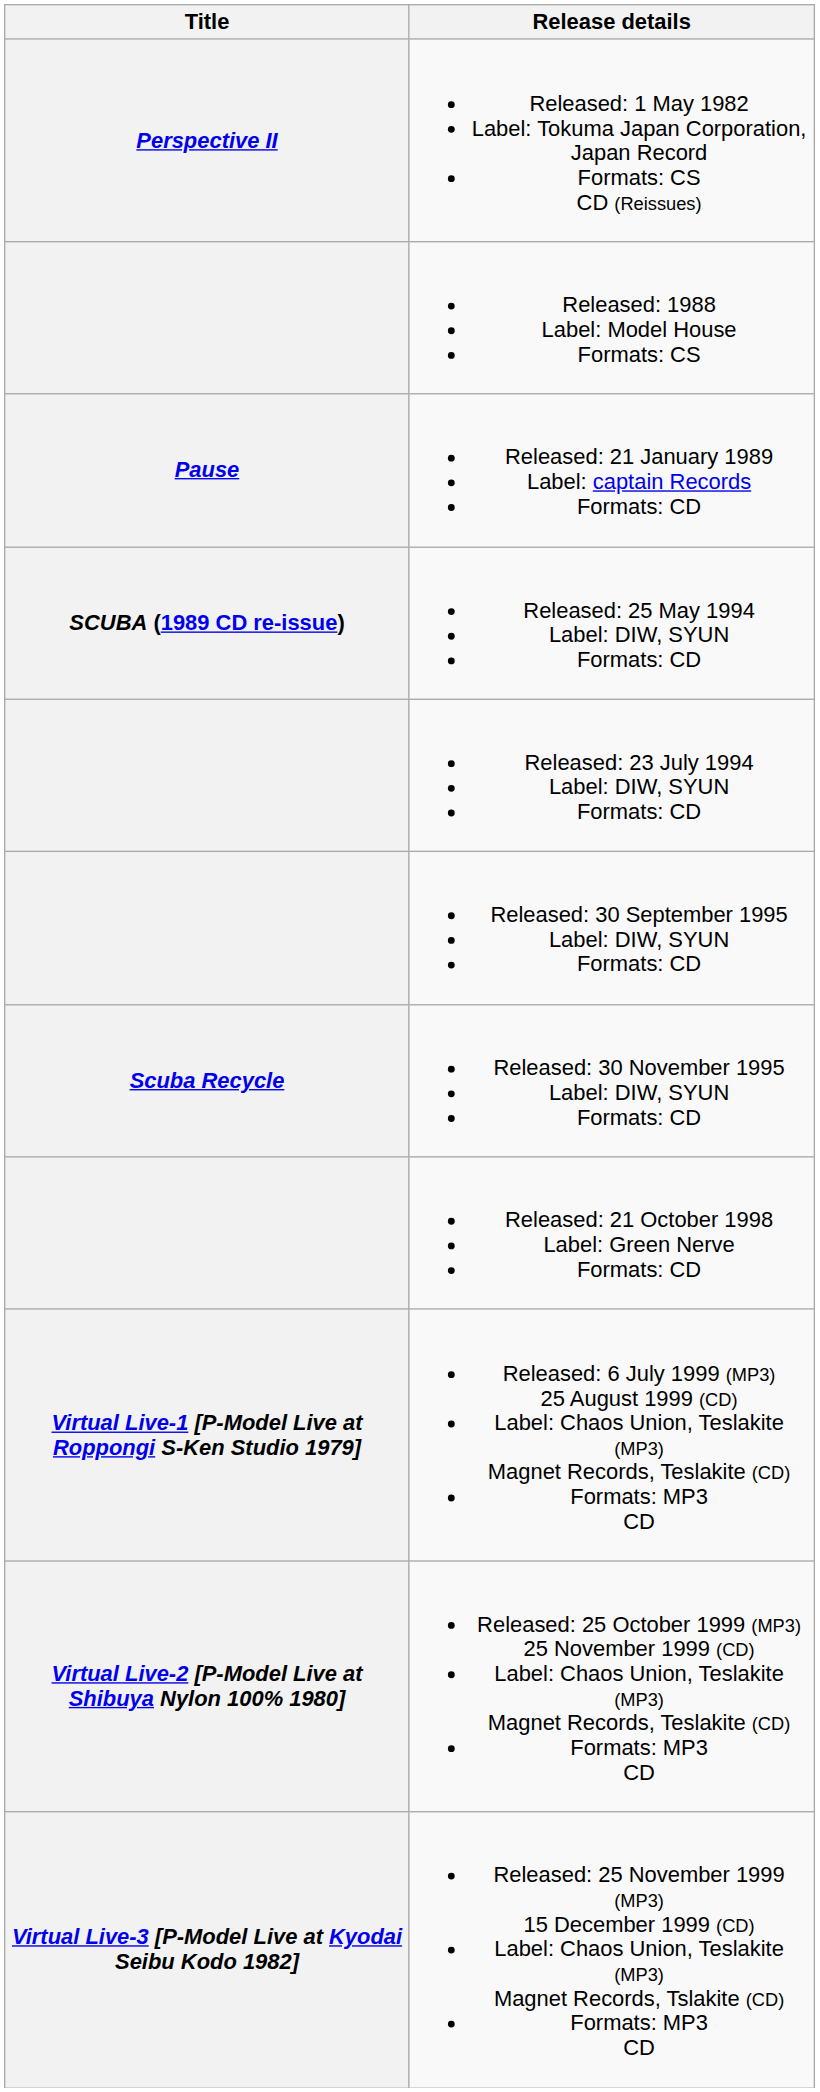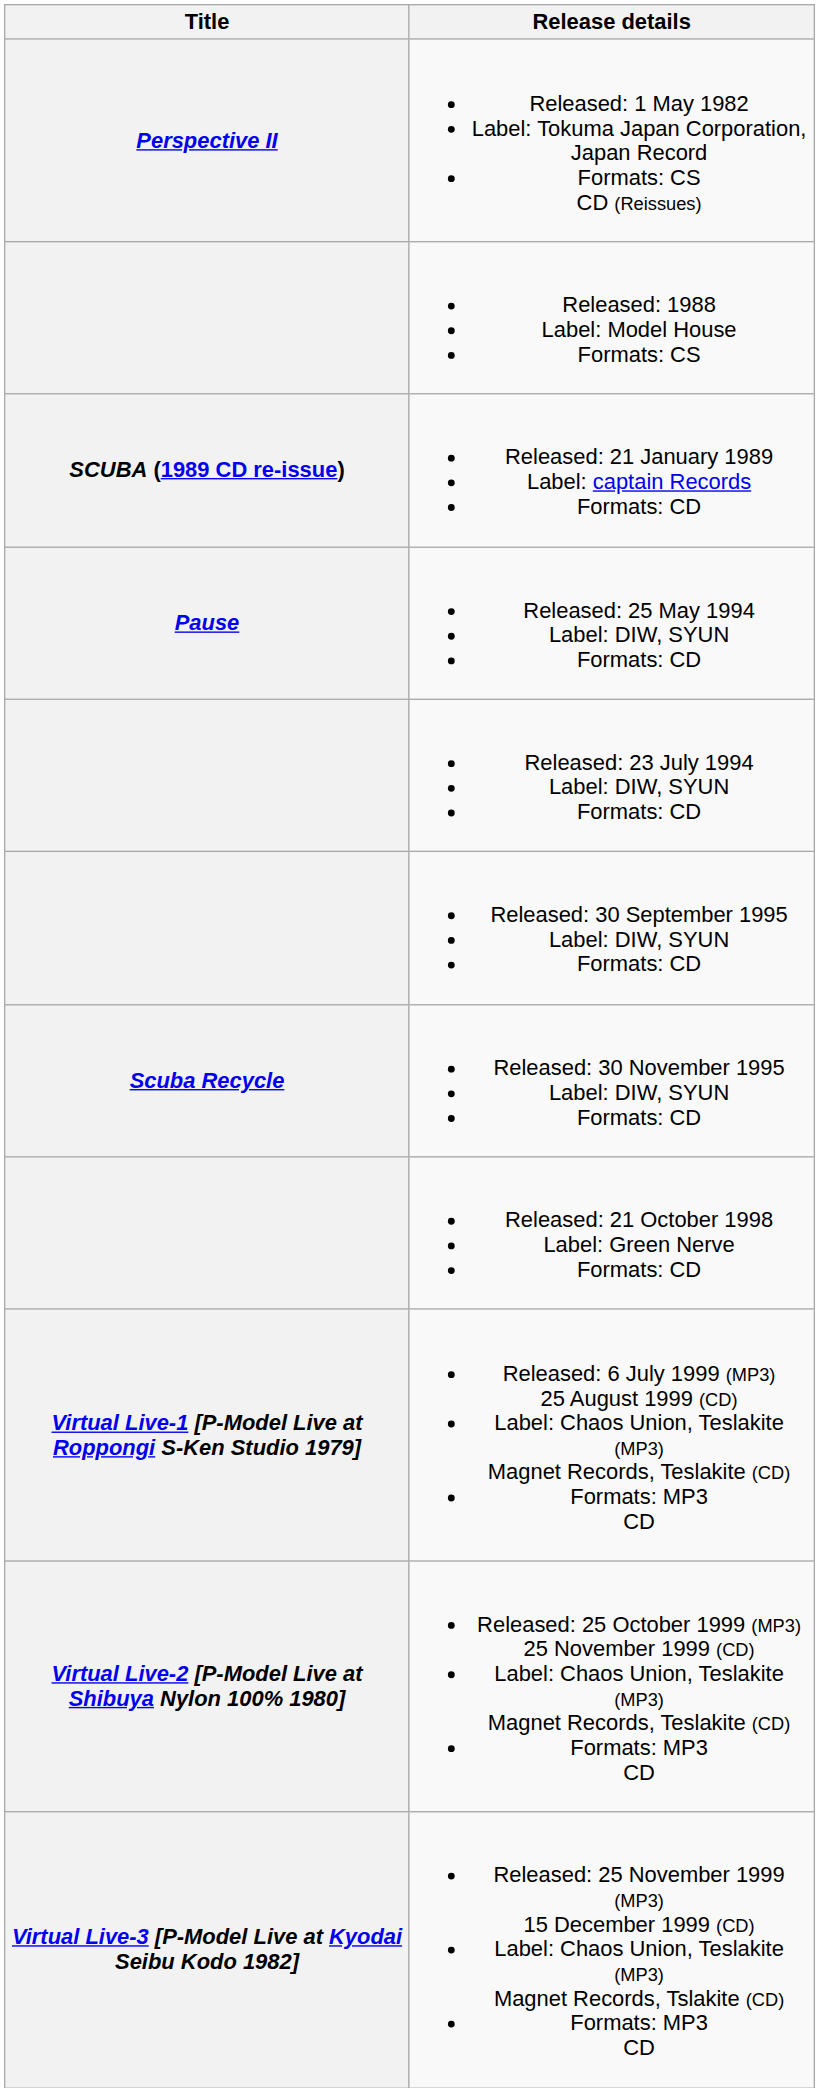 <table class="wikitable plainrowheaders" style="text-align:center;">
 <tr>
 <th scope="col" style="width:18em;">Title</th>
 <th scope="col" style="width:18em;">Release details</th>
 </tr>
 <tr>
 <th scope="row"><em><a href='#'>Perspective II</a></em></th>
 <td><br><ul><li>Released: 1 May 1982</li><li>Label: Tokuma Japan Corporation, Japan Record</li><li>Formats: CS<br>CD <small>(Reissues)</small></li></ul></td>
 </tr>
 <tr>
 <th scope="row"></th>
 <td><br><ul><li>Released: 1988</li><li>Label: Model House</li><li>Formats: CS</li></ul></td>
 </tr>
 <tr>
-<th scope="row"><em><a href='#'>Pause</a></em></th>
+<th scope="row"><em>SCUBA</em> (<a href='#'>1989 CD re-issue</a>)</th>
 <td><br><ul><li>Released: 21 January 1989</li><li>Label: <a href='#'>captain Records</a></li><li>Formats: CD</li></ul></td>
 </tr>
 <tr>
-<th scope="row"><em>SCUBA</em> (<a href='#'>1989 CD re-issue</a>)</th>
+<th scope="row"><em><a href='#'>Pause</a></em></th>
 <td><br><ul><li>Released: 25 May 1994</li><li>Label: DIW, SYUN</li><li>Formats: CD</li></ul></td>
 </tr>
 <tr>
 <th scope="row"></th>
 <td><br><ul><li>Released: 23 July 1994</li><li>Label: DIW, SYUN</li><li>Formats: CD</li></ul></td>
 </tr>
 <tr>
 <th scope="row"></th>
 <td><br><ul><li>Released: 30 September 1995</li><li>Label: DIW, SYUN</li><li>Formats: CD</li></ul></td>
 </tr>
 <tr>
 <th scope="row"><em><a href='#'>Scuba Recycle</a></em></th>
 <td><br><ul><li>Released: 30 November 1995</li><li>Label: DIW, SYUN</li><li>Formats: CD</li></ul></td>
 </tr>
 <tr>
 <th scope="row"></th>
 <td><br><ul><li>Released: 21 October 1998</li><li>Label: Green Nerve</li><li>Formats: CD</li></ul></td>
 </tr>
 <tr>
 <th scope="row"><em><a href='#'>Virtual Live-1</a> [P-Model Live at <a href='#'>Roppongi</a> S-Ken Studio 1979]</em></th>
 <td><br><ul><li>Released: 6 July 1999 <small>(MP3)</small><br>25 August 1999 <small>(CD)</small></li><li>Label: Chaos Union, Teslakite <small>(MP3)</small><br>Magnet Records, Teslakite <small>(CD)</small></li><li>Formats: MP3<br>CD</li></ul></td>
 </tr>
 <tr>
 <th scope="row"><em><a href='#'>Virtual Live-2</a> [P-Model Live at <a href='#'>Shibuya</a> Nylon 100% 1980]</em></th>
 <td><br><ul><li>Released: 25 October 1999 <small>(MP3)</small><br>25 November 1999 <small>(CD)</small></li><li>Label: Chaos Union, Teslakite <small>(MP3)</small><br>Magnet Records, Teslakite <small>(CD)</small></li><li>Formats: MP3<br>CD</li></ul></td>
 </tr>
 <tr>
 <th scope="row"><em><a href='#'>Virtual Live-3</a> [P-Model Live at <a href='#'>Kyodai</a> Seibu Kodo 1982]</em></th>
 <td><br><ul><li>Released: 25 November 1999 <small>(MP3)</small><br>15 December 1999 <small>(CD)</small></li><li>Label: Chaos Union, Teslakite <small>(MP3)</small><br>Magnet Records, Tslakite <small>(CD)</small></li><li>Formats: MP3<br>CD</li></ul></td>
 </tr>
 <tr>
 </tr>
 </table>
